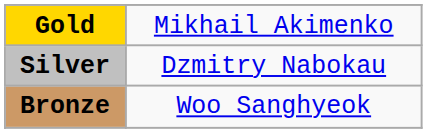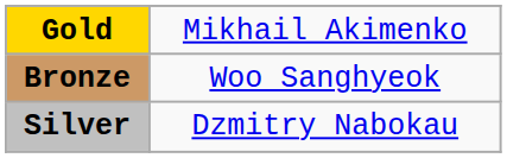 <table class="wikitable" style="text-align:center; " width="35%">
 <tr>
 <td bgcolor="gold"><strong>Gold</strong></td>
 <td><a href='#'>Mikhail Akimenko</a><br>  <small><em></em></small></td>
 </tr>
 <tr>
+<td bgcolor="CC9966"><strong>Bronze</strong></td>
+<td><a href='#'>Woo Sanghyeok</a><br>  <small><em></em></small></td>
+</tr>
+<tr>
 <td bgcolor="silver"><strong>Silver</strong></td>
 <td><a href='#'>Dzmitry Nabokau</a><br>  <small><em></em></small></td>
 </tr>
-<tr>
-<td bgcolor="CC9966"><strong>Bronze</strong></td>
-<td><a href='#'>Woo Sanghyeok</a><br>  <small><em></em></small></td>
-</tr>
 </table>
